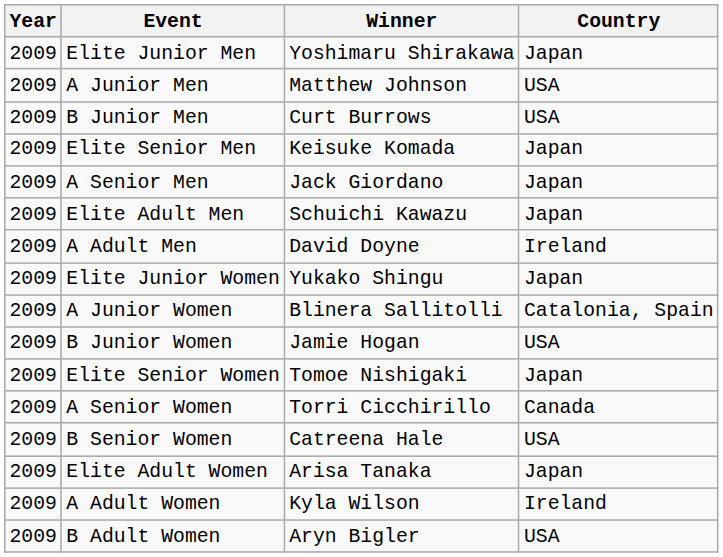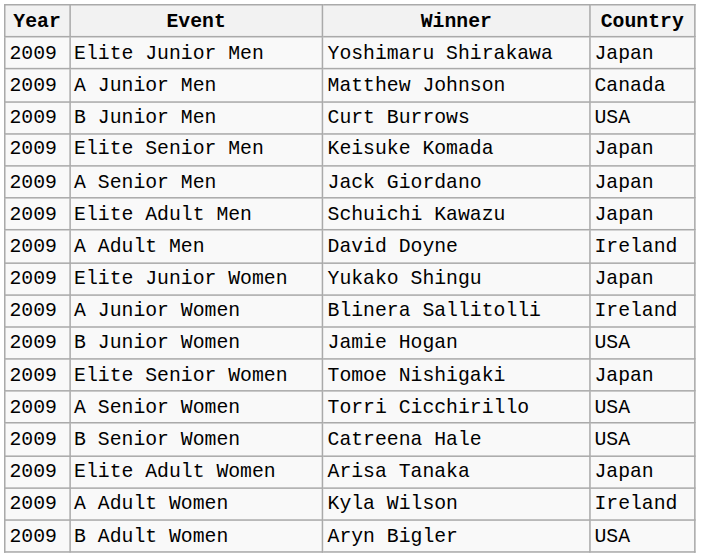 <table class="wikitable sortable" style="min-width:35em;">
 <tr>
 <th>Year</th>
 <th>Event</th>
 <th>Winner</th>
 <th>Country</th>
 </tr>
 <tr>
 <td>2009</td>
 <td>Elite Junior Men</td>
 <td>Yoshimaru Shirakawa</td>
 <td>Japan</td>
 </tr>
 <tr>
 <td>2009</td>
 <td>A Junior Men</td>
 <td>Matthew Johnson</td>
-<td>USA</td>
+<td>Canada</td>
 </tr>
 <tr>
 <td>2009</td>
 <td>B Junior Men</td>
 <td>Curt Burrows</td>
 <td>USA</td>
 </tr>
 <tr>
 <td>2009</td>
 <td>Elite Senior Men</td>
 <td>Keisuke Komada</td>
 <td>Japan</td>
 </tr>
 <tr>
 <td>2009</td>
 <td>A Senior Men</td>
 <td>Jack Giordano</td>
 <td>Japan</td>
 </tr>
 <tr>
 <td>2009</td>
 <td>Elite Adult Men</td>
 <td>Schuichi Kawazu</td>
 <td>Japan</td>
 </tr>
 <tr>
 <td>2009</td>
 <td>A Adult Men</td>
 <td>David Doyne</td>
 <td>Ireland</td>
 </tr>
 <tr>
 <td>2009</td>
 <td>Elite Junior Women</td>
 <td>Yukako Shingu</td>
 <td>Japan</td>
 </tr>
 <tr>
 <td>2009</td>
 <td>A Junior Women</td>
 <td>Blinera Sallitolli</td>
-<td>Catalonia, Spain</td>
+<td>Ireland</td>
 </tr>
 <tr>
 <td>2009</td>
 <td>B Junior Women</td>
 <td>Jamie Hogan</td>
 <td>USA</td>
 </tr>
 <tr>
 <td>2009</td>
 <td>Elite Senior Women</td>
 <td>Tomoe Nishigaki</td>
 <td>Japan</td>
 </tr>
 <tr>
 <td>2009</td>
 <td>A Senior Women</td>
 <td>Torri Cicchirillo</td>
-<td>Canada</td>
+<td>USA</td>
 </tr>
 <tr>
 <td>2009</td>
 <td>B Senior Women</td>
 <td>Catreena Hale</td>
 <td>USA</td>
 </tr>
 <tr>
 <td>2009</td>
 <td>Elite Adult Women</td>
 <td>Arisa Tanaka</td>
 <td>Japan</td>
 </tr>
 <tr>
 <td>2009</td>
 <td>A Adult Women</td>
 <td>Kyla Wilson</td>
 <td>Ireland</td>
 </tr>
 <tr>
 <td>2009</td>
 <td>B Adult Women</td>
 <td>Aryn Bigler</td>
 <td>USA</td>
 </tr>
 </table>
